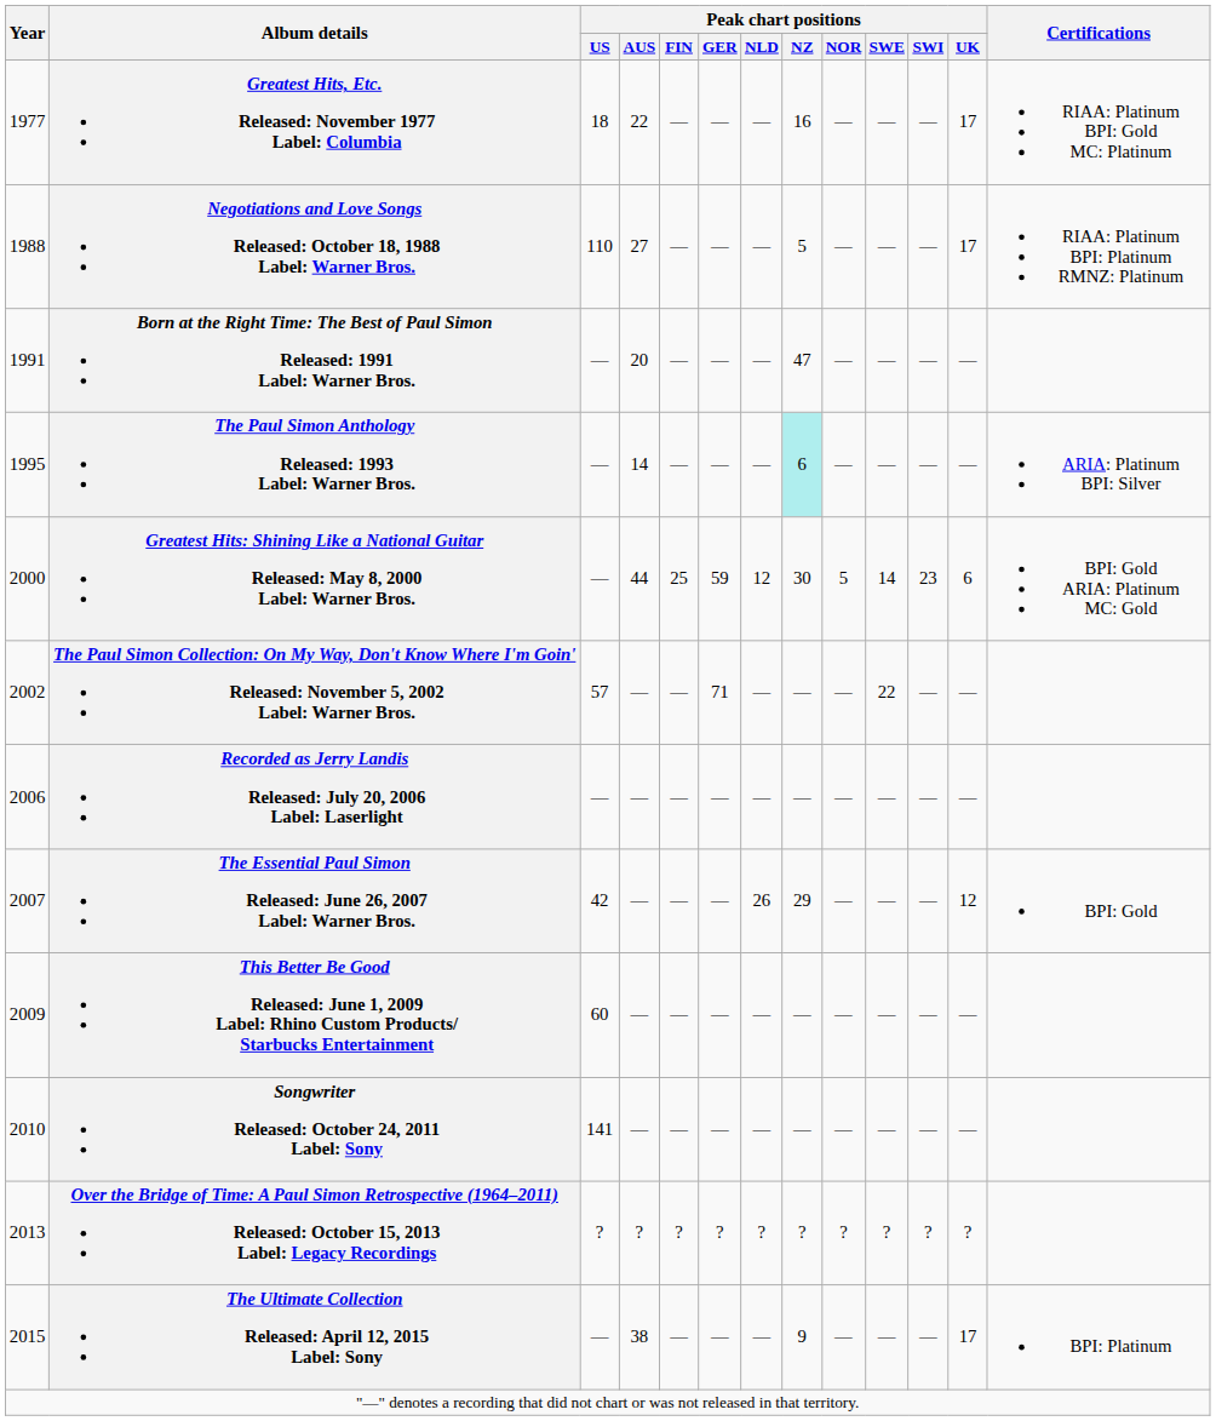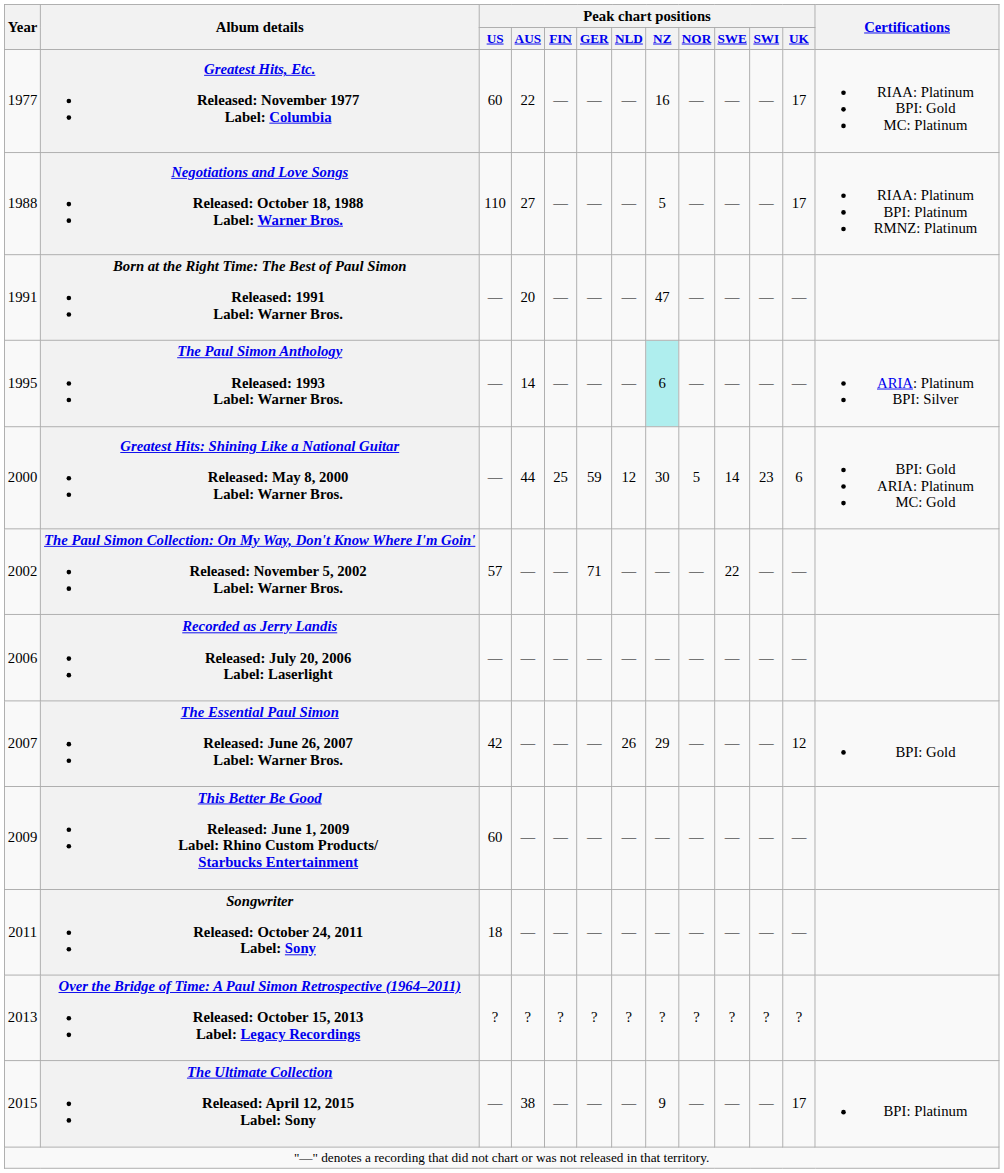 <table class="wikitable plainrowheaders" style="text-align:center;" border="1">
 <tr>
 <th scope="col" rowspan="2">Year</th>
 <th scope="col" rowspan="2">Album details</th>
 <th scope="col" colspan="10">Peak chart positions</th>
 <th scope="col" rowspan="2" style="width:12em;"><a href='#'>Certifications</a></th>
 </tr>
 <tr>
 <th scope="col" style="width:2em;font-size:90%;"><a href='#'>US</a><br></th>
 <th scope="col" style="width:2em;font-size:90%;"><a href='#'>AUS</a><br></th>
 <th scope="col" style="width:2em;font-size:90%;"><a href='#'>FIN</a><br></th>
 <th scope="col" style="width:2em;font-size:90%;"><a href='#'>GER</a><br></th>
 <th scope="col" style="width:2em;font-size:90%;"><a href='#'>NLD</a><br></th>
 <th scope="col" style="width:2em;font-size:90%;"><a href='#'>NZ</a><br></th>
 <th scope="col" style="width:2em;font-size:90%;"><a href='#'>NOR</a><br></th>
 <th scope="col" style="width:2em;font-size:90%;"><a href='#'>SWE</a><br></th>
 <th scope="col" style="width:2em;font-size:90%;"><a href='#'>SWI</a><br></th>
 <th scope="col" style="width:2em;font-size:90%;"><a href='#'>UK</a><br></th>
 </tr>
 <tr>
 <td align="center">1977</td>
 <th scope="row"><em><a href='#'>Greatest Hits, Etc.</a></em><br><ul><li>Released: November 1977</li><li>Label: <a href='#'>Columbia</a></li></ul></th>
-<td>18</td>
+<td>60</td>
 <td>22</td>
 <td>—</td>
 <td>—</td>
 <td>—</td>
 <td>16</td>
 <td>—</td>
 <td>—</td>
 <td>—</td>
 <td>17</td>
 <td><br><ul><li>RIAA: Platinum</li><li>BPI: Gold</li><li>MC: Platinum</li></ul></td>
 </tr>
 <tr>
 <td align="center">1988</td>
 <th scope="row"><em><a href='#'>Negotiations and Love Songs</a></em><br><ul><li>Released: October 18, 1988</li><li>Label: <a href='#'>Warner Bros.</a></li></ul></th>
 <td>110</td>
 <td>27</td>
 <td>—</td>
 <td>—</td>
 <td>—</td>
 <td>5</td>
 <td>—</td>
 <td>—</td>
 <td>—</td>
 <td>17</td>
 <td><br><ul><li>RIAA: Platinum</li><li>BPI: Platinum</li><li>RMNZ: Platinum</li></ul></td>
 </tr>
 <tr>
 <td align="center">1991</td>
 <th scope="row"><em>Born at the Right Time: The Best of Paul Simon</em><br><ul><li>Released: 1991</li><li>Label: Warner Bros.</li></ul></th>
 <td>—</td>
 <td>20</td>
 <td>—</td>
 <td>—</td>
 <td>—</td>
 <td>47</td>
 <td>—</td>
 <td>—</td>
 <td>—</td>
 <td>—</td>
 <td></td>
 </tr>
 <tr>
 <td align="center">1995</td>
 <th scope="row"><em><a href='#'>The Paul Simon Anthology</a></em><br><ul><li>Released: 1993</li><li>Label: Warner Bros.</li></ul></th>
 <td>—</td>
 <td>14</td>
 <td>—</td>
 <td>—</td>
 <td>—</td>
 <td style="background: paleturquoise;">6</td>
 <td>—</td>
 <td>—</td>
 <td>—</td>
 <td>—</td>
 <td><br><ul><li><a href='#'>ARIA</a>: Platinum</li><li>BPI: Silver</li></ul></td>
 </tr>
 <tr>
 <td align="center">2000</td>
 <th scope="row"><em><a href='#'>Greatest Hits: Shining Like a National Guitar</a></em><br><ul><li>Released: May 8, 2000</li><li>Label: Warner Bros.</li></ul></th>
 <td>—</td>
 <td>44</td>
 <td>25</td>
 <td>59</td>
 <td>12</td>
 <td>30</td>
 <td>5</td>
 <td>14</td>
 <td>23</td>
 <td>6</td>
 <td><br><ul><li>BPI: Gold</li><li>ARIA: Platinum</li><li>MC: Gold</li></ul></td>
 </tr>
 <tr>
 <td align="center">2002</td>
 <th scope="row"><em><a href='#'>The Paul Simon Collection: On My Way, Don't Know Where I'm Goin'</a></em><br><ul><li>Released: November 5, 2002</li><li>Label: Warner Bros.</li></ul></th>
 <td>57</td>
 <td>—</td>
 <td>—</td>
 <td>71</td>
 <td>—</td>
 <td>—</td>
 <td>—</td>
 <td>22</td>
 <td>—</td>
 <td>—</td>
 <td></td>
 </tr>
 <tr>
 <td align="center">2006</td>
 <th scope="row"><em><a href='#'>Recorded as Jerry Landis</a></em><br><ul><li>Released: July 20, 2006</li><li>Label: Laserlight</li></ul></th>
 <td>—</td>
 <td>—</td>
 <td>—</td>
 <td>—</td>
 <td>—</td>
 <td>—</td>
 <td>—</td>
 <td>—</td>
 <td>—</td>
 <td>—</td>
 <td></td>
 </tr>
 <tr>
 <td align="center">2007</td>
 <th scope="row"><em><a href='#'>The Essential Paul Simon</a></em><br><ul><li>Released: June 26, 2007</li><li>Label: Warner Bros.</li></ul></th>
 <td>42</td>
 <td>—</td>
 <td>—</td>
 <td>—</td>
 <td>26</td>
 <td>29</td>
 <td>—</td>
 <td>—</td>
 <td>—</td>
 <td>12</td>
 <td><br><ul><li>BPI: Gold</li></ul></td>
 </tr>
 <tr>
 <td align="center">2009</td>
 <th scope="row"><em><a href='#'>This Better Be Good</a></em><br><ul><li>Released: June 1, 2009</li><li>Label: Rhino Custom Products/<br><a href='#'>Starbucks Entertainment</a></li></ul></th>
 <td>60</td>
 <td>—</td>
 <td>—</td>
 <td>—</td>
 <td>—</td>
 <td>—</td>
 <td>—</td>
 <td>—</td>
 <td>—</td>
 <td>—</td>
 <td></td>
 </tr>
 <tr>
-<td align="center">2010</td>
+<td align="center">2011</td>
 <th scope="row"><em>Songwriter</em><br><ul><li>Released: October 24, 2011</li><li>Label: <a href='#'>Sony</a></li></ul></th>
-<td>141</td>
+<td>18</td>
 <td>—</td>
 <td>—</td>
 <td>—</td>
 <td>—</td>
 <td>—</td>
 <td>—</td>
 <td>—</td>
 <td>—</td>
 <td>—</td>
 <td></td>
 </tr>
 <tr>
 <td align="center">2013</td>
 <th scope="row"><em><a href='#'>Over the Bridge of Time: A Paul Simon Retrospective (1964–2011)</a></em><br><ul><li>Released: October 15, 2013</li><li>Label: <a href='#'>Legacy Recordings</a></li></ul></th>
 <td>?</td>
 <td>?</td>
 <td>?</td>
 <td>?</td>
 <td>?</td>
 <td>?</td>
 <td>?</td>
 <td>?</td>
 <td>?</td>
 <td>?</td>
 <td></td>
 </tr>
 <tr>
 <td align="center">2015</td>
 <th scope="row"><em><a href='#'>The Ultimate Collection</a></em><br><ul><li>Released: April 12, 2015</li><li>Label: Sony</li></ul></th>
 <td>—</td>
 <td>38</td>
 <td>—</td>
 <td>—</td>
 <td>—</td>
 <td>9</td>
 <td>—</td>
 <td>—</td>
 <td>—</td>
 <td>17</td>
 <td><br><ul><li>BPI: Platinum</li></ul></td>
 </tr>
 <tr>
 <td colspan="20" style="font-size:90%">"—" denotes a recording that did not chart or was not released in that territory.</td>
 </tr>
 </table>
